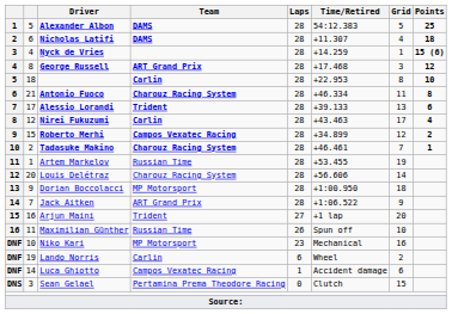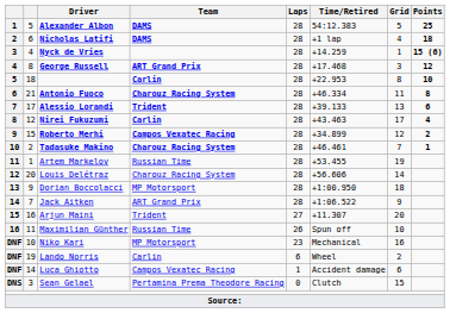 <table class="wikitable" style="font-size: 85%;">
 <tr>
 <th></th>
 <th></th>
 <th>Driver</th>
 <th>Team</th>
 <th>Laps</th>
 <th>Time/Retired</th>
 <th>Grid</th>
 <th>Points</th>
 </tr>
 <tr>
 <th>1</th>
 <td align="center">5</td>
 <td> <strong><a href='#'>Alexander Albon</a></strong></td>
 <td><strong><a href='#'>DAMS</a></strong></td>
 <td align="center">28</td>
 <td>54:12.383</td>
 <td align="center">5</td>
 <td align="center"><strong>25</strong></td>
 </tr>
 <tr>
 <th>2</th>
 <td align="center">6</td>
 <td> <strong><a href='#'>Nicholas Latifi</a></strong></td>
 <td><strong><a href='#'>DAMS</a></strong></td>
 <td align="center">28</td>
-<td>+11.307</td>
+<td>+1 lap</td>
 <td align="center">4</td>
 <td align="center"><strong>18</strong></td>
 </tr>
 <tr>
 <th>3</th>
 <td align="center">4</td>
 <td> <strong><a href='#'>Nyck de Vries</a></strong></td>
 <td><strong></strong></td>
 <td align="center">28</td>
 <td>+14.259</td>
 <td align="center">1</td>
 <td align="center"><strong>15 (6)</strong></td>
 </tr>
 <tr>
 <th>4</th>
 <td align="center">8</td>
 <td> <strong><a href='#'>George Russell</a></strong></td>
 <td><strong><a href='#'>ART Grand Prix</a></strong></td>
 <td align="center">28</td>
 <td>+17.468</td>
 <td align="center">3</td>
 <td align="center"><strong>12</strong></td>
 </tr>
 <tr>
 <th>5</th>
 <td align="center">18</td>
 <td></td>
 <td><strong><a href='#'>Carlin</a></strong></td>
 <td align="center">28</td>
 <td>+22.953</td>
 <td align="center">8</td>
 <td align="center"><strong>10</strong></td>
 </tr>
 <tr>
 <th>6</th>
 <td align="center">21</td>
 <td> <strong><a href='#'>Antonio Fuoco</a></strong></td>
 <td><strong><a href='#'>Charouz Racing System</a></strong></td>
 <td align="center">28</td>
 <td>+46.334</td>
 <td align="center">11</td>
 <td align="center"><strong>8</strong></td>
 </tr>
 <tr>
 <th>7</th>
 <td align="center">17</td>
 <td> <strong><a href='#'>Alessio Lorandi</a></strong></td>
 <td><strong><a href='#'>Trident</a></strong></td>
 <td align="center">28</td>
 <td>+39.133</td>
 <td align="center">13</td>
 <td align="center"><strong>6</strong></td>
 </tr>
 <tr>
 <th>8</th>
 <td align="center">12</td>
 <td> <strong><a href='#'>Nirei Fukuzumi</a></strong></td>
 <td><strong><a href='#'>Carlin</a></strong></td>
 <td align="center">28</td>
 <td>+43.463</td>
 <td align="center">17</td>
 <td align="center"><strong>4</strong></td>
 </tr>
 <tr>
 <th>9</th>
 <td align="center">15</td>
 <td> <strong><a href='#'>Roberto Merhi</a></strong></td>
 <td><strong><a href='#'>Campos Vexatec Racing</a></strong></td>
 <td align="center">28</td>
 <td>+34.899</td>
 <td align="center">12</td>
 <td align="center"><strong>2</strong></td>
 </tr>
 <tr>
 <th>10</th>
 <td align="center">2</td>
 <td> <strong><a href='#'>Tadasuke Makino</a></strong></td>
 <td><strong><a href='#'>Charouz Racing System</a></strong></td>
 <td align="center">28</td>
 <td>+46.461</td>
 <td align="center">7</td>
 <td align="center"><strong>1</strong></td>
 </tr>
 <tr>
 <th>11</th>
 <td align="center">1</td>
 <td> <a href='#'>Artem Markelov</a></td>
 <td><a href='#'>Russian Time</a></td>
 <td align="center">28</td>
 <td>+53.455</td>
 <td align="center">19</td>
 <td align="center"></td>
 </tr>
 <tr>
 <th>12</th>
 <td align="center">20</td>
 <td> <a href='#'>Louis Delétraz</a></td>
 <td><a href='#'>Charouz Racing System</a></td>
 <td align="center">28</td>
 <td>+56.606</td>
 <td align="center">14</td>
 <td align="center"></td>
 </tr>
 <tr>
 <th>13</th>
 <td align="center">9</td>
 <td> <a href='#'>Dorian Boccolacci</a></td>
 <td><a href='#'>MP Motorsport</a></td>
 <td align="center">28</td>
 <td>+1:00.950</td>
 <td align="center">18</td>
 <td align="center"></td>
 </tr>
 <tr>
 <th>14</th>
 <td align="center">7</td>
 <td> <a href='#'>Jack Aitken</a></td>
 <td><a href='#'>ART Grand Prix</a></td>
 <td align="center">28</td>
 <td>+1:06.522</td>
 <td align="center">9</td>
 <td align="center"></td>
 </tr>
 <tr>
 <th>15</th>
 <td align="center">16</td>
 <td> <a href='#'>Arjun Maini</a></td>
 <td><a href='#'>Trident</a></td>
 <td align="center">27</td>
-<td>+1 lap</td>
+<td>+11.307</td>
 <td align="center">20</td>
 <td align="center"></td>
 </tr>
 <tr>
 <th>16</th>
 <td align="center">11</td>
 <td> <a href='#'>Maximilian Günther</a></td>
 <td><a href='#'>Russian Time</a></td>
 <td align="center">26</td>
 <td>Spun off</td>
 <td align="center">10</td>
 <td align="center"></td>
 </tr>
 <tr>
 <th>DNF</th>
 <td align="center">10</td>
 <td> <a href='#'>Niko Kari</a></td>
 <td><a href='#'>MP Motorsport</a></td>
 <td align="center">23</td>
 <td>Mechanical</td>
 <td align="center">16</td>
 <td align="center"></td>
 </tr>
 <tr>
 <th>DNF</th>
 <td align="center">19</td>
 <td> <a href='#'>Lando Norris</a></td>
 <td><a href='#'>Carlin</a></td>
 <td align="center">6</td>
 <td>Wheel</td>
 <td align="center">2</td>
 <td align="center"></td>
 </tr>
 <tr>
 <th>DNF</th>
 <td align="center">14</td>
 <td> <a href='#'>Luca Ghiotto</a></td>
 <td><a href='#'>Campos Vexatec Racing</a></td>
 <td align="center">1</td>
 <td>Accident damage</td>
 <td align="center">6</td>
 <td align="center"></td>
 </tr>
 <tr>
 <th>DNS</th>
 <td align="center">3</td>
 <td> <a href='#'>Sean Gelael</a></td>
 <td><a href='#'>Pertamina Prema Theodore Racing</a></td>
 <td align="center">0</td>
 <td>Clutch</td>
 <td align="center">15</td>
 <td align="center"></td>
 </tr>
 <tr>
 <td colspan="8" align="center"></td>
 </tr>
 <tr>
 <td colspan="8" style="background:#eaecf0; text-align:center;"><strong>Source:</strong></td>
 </tr>
 </table>
